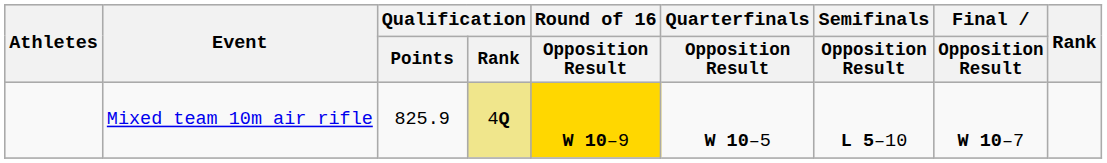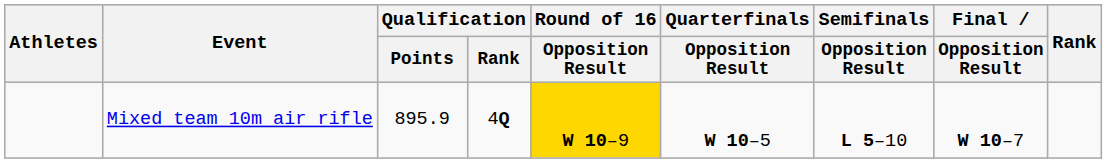 <table class="wikitable" style="font-size:90%;">
 <tr>
 <th rowspan=2>Athletes</th>
 <th rowspan=2>Event</th>
 <th colspan=2>Qualification</th>
 <th>Round of 16</th>
 <th>Quarterfinals</th>
 <th>Semifinals</th>
 <th>Final / </th>
 <th rowspan=2>Rank</th>
 </tr>
 <tr style="font-size:95%">
 <th>Points</th>
 <th>Rank</th>
 <th>Opposition<br>Result</th>
 <th>Opposition<br>Result</th>
 <th>Opposition<br>Result</th>
 <th>Opposition<br>Result</th>
 </tr>
 <tr align=center>
 <td align=left> <br> </td>
 <td align=left><a href='#'>Mixed team 10m air rifle</a></td>
-<td>825.9</td>
-<td style="background: khaki;">4<strong>Q</strong></td>
+<td>895.9</td>
+<td>4<strong>Q</strong></td>
 <td style="background: gold;"><br><br><strong>W</strong> <strong>10</strong>–9</td>
 <td><br><br><strong>W</strong> <strong>10</strong>–5</td>
 <td><br><br><strong>L</strong> <strong>5</strong>–10</td>
 <td><br><br><strong>W</strong> <strong>10</strong>–7</td>
 <td></td>
 </tr>
 </table>
